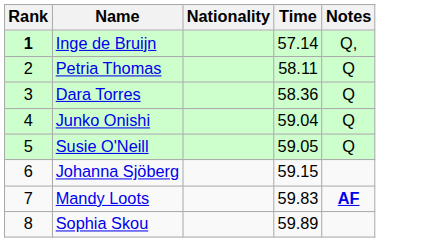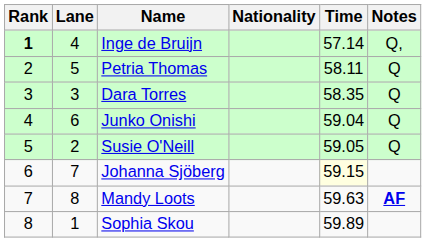 <table class="wikitable sortable" style="text-align:center">
 <tr>
 <th>Rank</th>
+<th>Lane</th>
 <th>Name</th>
 <th>Nationality</th>
 <th>Time</th>
 <th>Notes</th>
 </tr>
 <tr bgcolor=#cfc>
 <td><strong>1</strong></td>
+<td>4</td>
 <td align=left><a href='#'>Inge de Bruijn</a></td>
 <td align=left></td>
 <td>57.14</td>
 <td>Q, </td>
 </tr>
 <tr bgcolor=#cfc>
 <td>2</td>
+<td>5</td>
 <td align=left><a href='#'>Petria Thomas</a></td>
 <td align=left></td>
 <td>58.11</td>
 <td>Q</td>
 </tr>
 <tr bgcolor=#cfc>
 <td>3</td>
+<td>3</td>
 <td align=left><a href='#'>Dara Torres</a></td>
 <td align=left></td>
-<td>58.36</td>
+<td>58.35</td>
 <td>Q</td>
 </tr>
 <tr bgcolor=#cfc>
 <td>4</td>
+<td>6</td>
 <td align=left><a href='#'>Junko Onishi</a></td>
 <td align=left></td>
 <td>59.04</td>
 <td>Q</td>
 </tr>
 <tr bgcolor=#cfc>
 <td>5</td>
+<td>2</td>
 <td align=left><a href='#'>Susie O'Neill</a></td>
 <td align=left></td>
 <td>59.05</td>
 <td>Q</td>
 </tr>
 <tr>
 <td>6</td>
+<td>7</td>
 <td align=left><a href='#'>Johanna Sjöberg</a></td>
 <td align=left></td>
-<td>59.15</td>
+<td style="background: lightyellow;">59.15</td>
 <td></td>
 </tr>
 <tr>
 <td>7</td>
+<td>8</td>
 <td align=left><a href='#'>Mandy Loots</a></td>
 <td align=left></td>
-<td>59.83</td>
+<td>59.63</td>
 <td><strong><a href='#'>AF</a></strong></td>
 </tr>
 <tr>
 <td>8</td>
+<td>1</td>
 <td align=left><a href='#'>Sophia Skou</a></td>
 <td align=left></td>
 <td>59.89</td>
 <td></td>
 </tr>
 </table>
